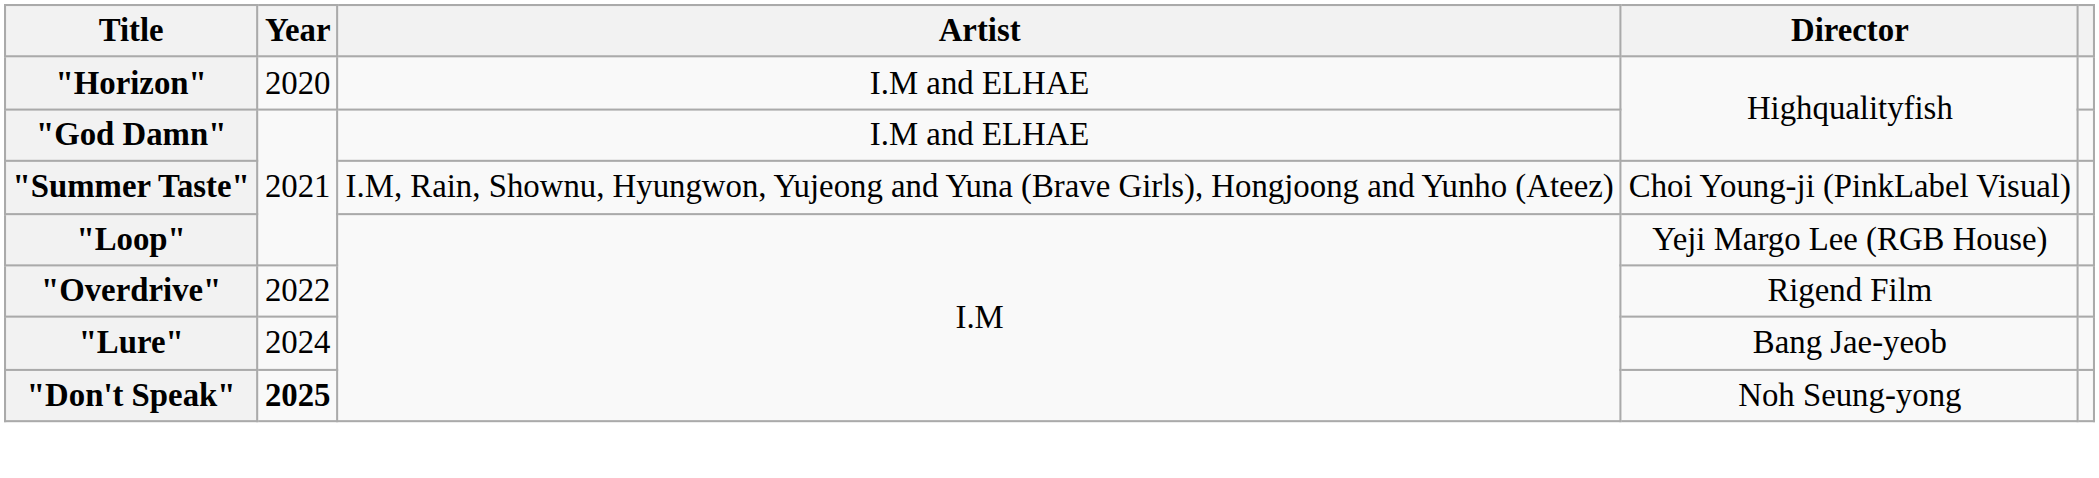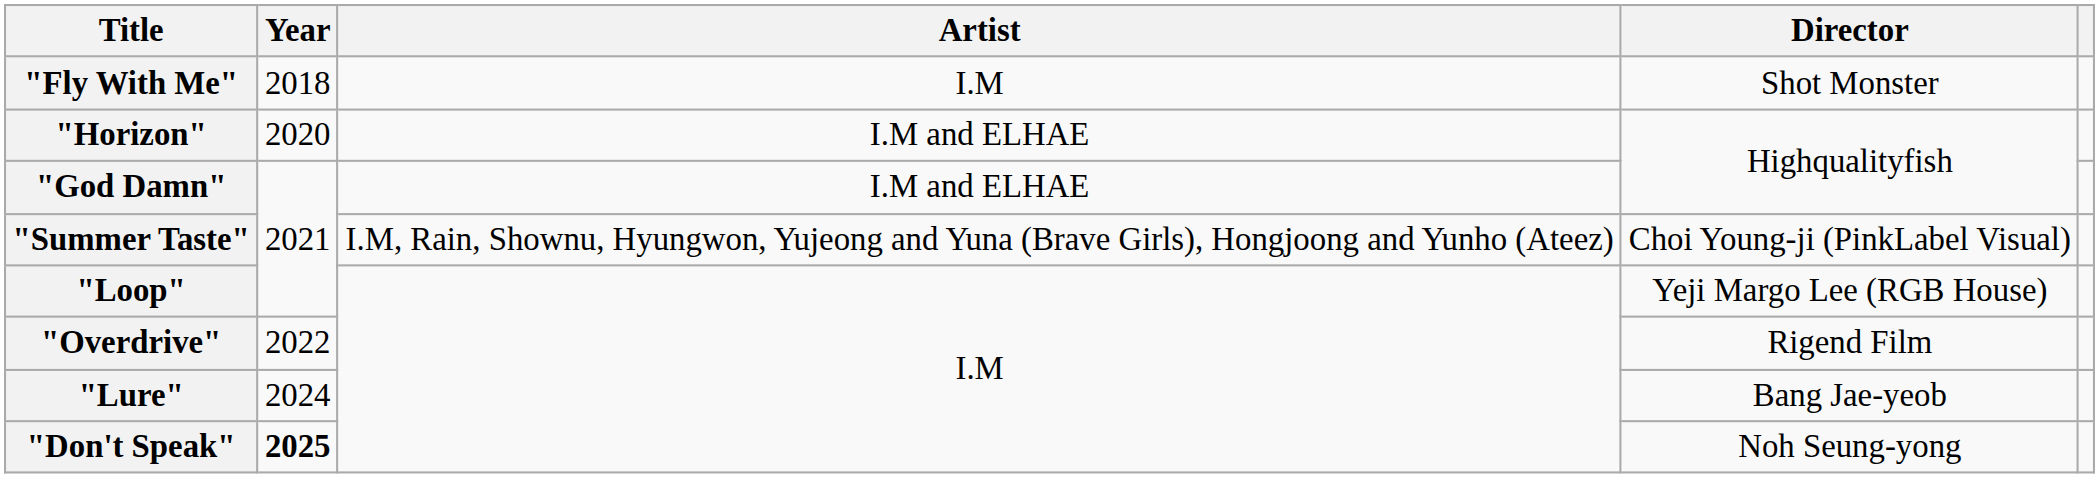 <table class="wikitable plainrowheaders" style="text-align:center;">
 <tr>
 <th scope="col">Title</th>
 <th scope="col">Year</th>
 <th scope="col">Artist</th>
 <th scope="col">Director</th>
 <th scope="col" class="unsortable"></th>
+</tr>
+<tr>
+<th scope="row">"Fly With Me"</th>
+<td>2018</td>
+<td>I.M</td>
+<td>Shot Monster</td>
+<td></td>
 </tr>
 <tr>
 <th scope="row">"Horizon"</th>
 <td>2020</td>
 <td>I.M and ELHAE</td>
 <td rowspan="2">Highqualityfish</td>
 <td></td>
 </tr>
 <tr>
 <th scope="row">"God Damn"</th>
 <td rowspan="3">2021</td>
 <td>I.M and ELHAE</td>
 <td></td>
 </tr>
 <tr>
 <th scope="row">"Summer Taste"</th>
 <td>I.M, Rain, Shownu, Hyungwon, Yujeong and Yuna (Brave Girls), Hongjoong and Yunho (Ateez)</td>
 <td>Choi Young-ji (PinkLabel Visual)</td>
 <td></td>
 </tr>
 <tr>
 <th scope="row">"Loop"</th>
 <td rowspan="4">I.M</td>
 <td>Yeji Margo Lee (RGB House)</td>
 <td></td>
 </tr>
 <tr>
 <th scope="row">"Overdrive"</th>
 <td>2022</td>
 <td>Rigend Film</td>
 <td></td>
 </tr>
 <tr>
 <th scope="row">"Lure"</th>
 <td>2024</td>
 <td>Bang Jae-yeob</td>
 <td></td>
 </tr>
 <tr>
 <th scope="row">"Don't Speak"</th>
 <td><strong>2025</strong></td>
 <td>Noh Seung-yong</td>
 <td></td>
 </tr>
 </table>
